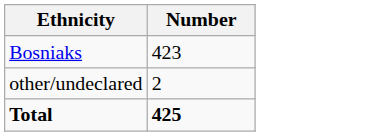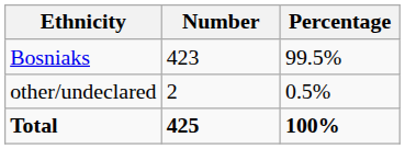 <table class="wikitable">
 <tr>
 <th width="100px">Ethnicity</th>
 <th width="80px">Number</th>
+<th width="80px">Percentage</th>
 </tr>
 <tr>
 <td><a href='#'>Bosniaks</a></td>
 <td>423</td>
+<td>99.5%</td>
 </tr>
 <tr>
 <td>other/undeclared</td>
 <td>2</td>
+<td>0.5%</td>
 </tr>
 <tr>
 <td><strong>Total</strong></td>
 <td><strong>425</strong></td>
+<td><strong>100%</strong></td>
 </tr>
 </table>
